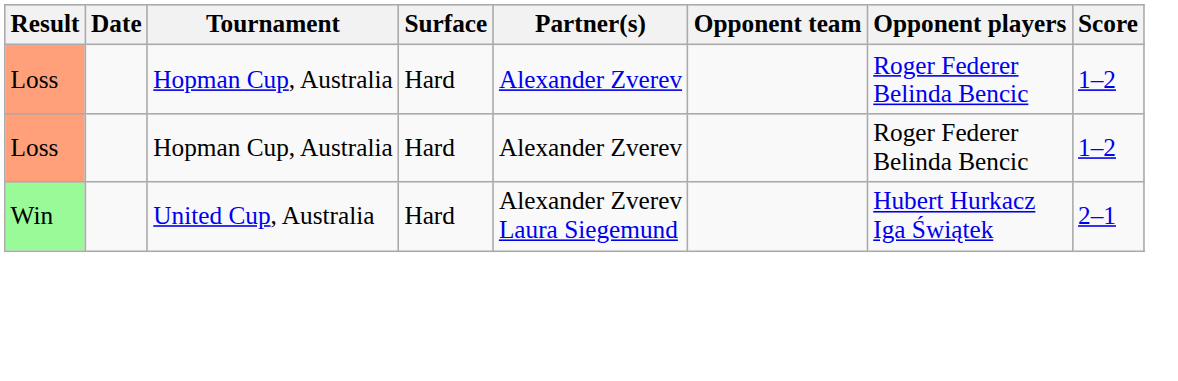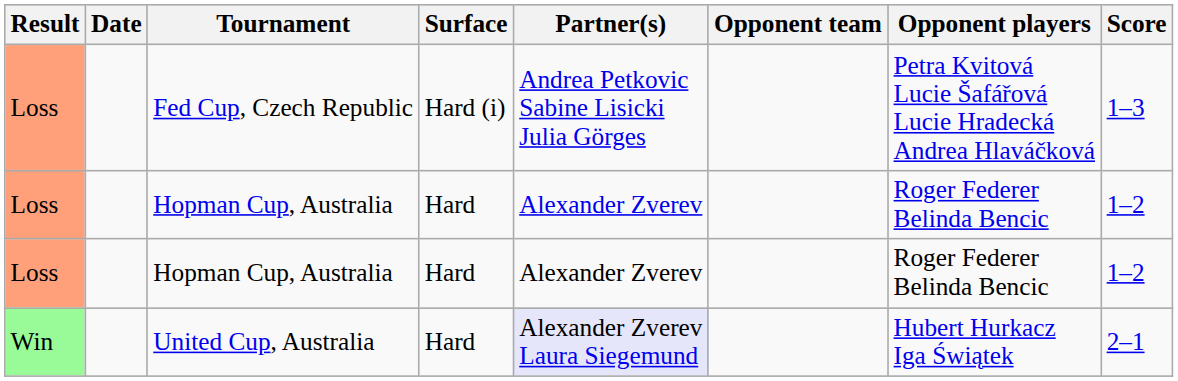 <table class="sortable wikitable nowrap">
 <tr>
 <th>Result</th>
 <th>Date</th>
 <th>Tournament</th>
 <th>Surface</th>
 <th>Partner(s)</th>
 <th>Opponent team</th>
 <th>Opponent players</th>
 <th class="unsortable">Score</th>
+</tr>
+<tr>
+<td style="background:#ffa07a;">Loss</td>
+<td><a href='#'></a></td>
+<td><a href='#'>Fed Cup</a>, Czech Republic</td>
+<td>Hard (i)</td>
+<td><a href='#'>Andrea Petkovic</a><br><a href='#'>Sabine Lisicki</a><br><a href='#'>Julia Görges</a></td>
+<td></td>
+<td><a href='#'>Petra Kvitová</a><br><a href='#'>Lucie Šafářová</a><br><a href='#'>Lucie Hradecká</a><br><a href='#'>Andrea Hlaváčková</a></td>
+<td><a href='#'>1–3</a></td>
 </tr>
 <tr>
 <td style="background:#ffa07a;">Loss</td>
 <td><a href='#'></a></td>
 <td><a href='#'>Hopman Cup</a>, Australia</td>
 <td>Hard</td>
 <td><a href='#'>Alexander Zverev</a></td>
 <td></td>
 <td><a href='#'>Roger Federer</a> <br> <a href='#'>Belinda Bencic</a></td>
 <td><a href='#'>1–2</a></td>
 </tr>
 <tr>
 <td style="background:#ffa07a;">Loss</td>
 <td><a href='#'></a></td>
 <td>Hopman Cup, Australia</td>
 <td>Hard</td>
 <td>Alexander Zverev</td>
 <td></td>
 <td>Roger Federer <br> Belinda Bencic</td>
 <td><a href='#'>1–2</a></td>
 </tr>
 <tr>
 <td style="background:#98fb98;">Win</td>
 <td><a href='#'></a></td>
 <td><a href='#'>United Cup</a>, Australia</td>
 <td>Hard</td>
-<td>Alexander Zverev<br><a href='#'>Laura Siegemund</a></td>
+<td style="background: lavender;">Alexander Zverev<br><a href='#'>Laura Siegemund</a></td>
 <td></td>
 <td><a href='#'>Hubert Hurkacz</a> <br> <a href='#'>Iga Świątek</a></td>
 <td><a href='#'>2–1</a></td>
 </tr>
 </table>
